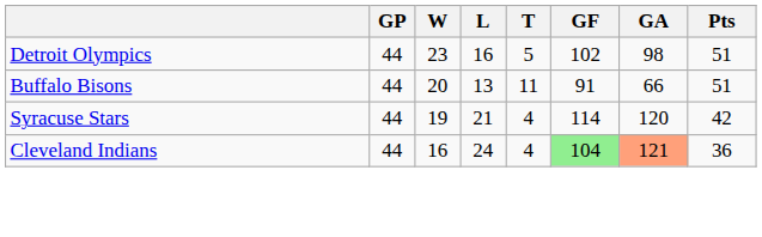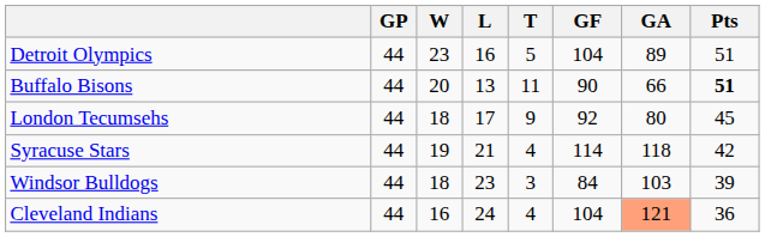 <table class="wikitable">
 <tr>
 <th width="40%"></th>
 <th width="5%">GP</th>
 <th width="5%">W</th>
 <th width="5%">L</th>
 <th width="5%">T</th>
 <th width="7.5%">GF</th>
 <th width="7.5%">GA</th>
 <th width="7.5%">Pts</th>
 </tr>
 <tr align="center">
 <td align="left"><a href='#'>Detroit Olympics</a></td>
 <td>44</td>
 <td>23</td>
 <td>16</td>
 <td>5</td>
-<td>102</td>
-<td>98</td>
+<td>104</td>
+<td>89</td>
 <td>51</td>
 </tr>
 <tr align="center">
 <td align="left"><a href='#'>Buffalo Bisons</a></td>
 <td>44</td>
 <td>20</td>
 <td>13</td>
 <td>11</td>
-<td>91</td>
+<td>90</td>
 <td>66</td>
-<td>51</td>
+<td><strong>51</strong></td>
+</tr>
+<tr align="center">
+<td align="left"><a href='#'>London Tecumsehs</a></td>
+<td>44</td>
+<td>18</td>
+<td>17</td>
+<td>9</td>
+<td>92</td>
+<td>80</td>
+<td>45</td>
 </tr>
 <tr align="center">
 <td align="left"><a href='#'>Syracuse Stars</a></td>
 <td>44</td>
 <td>19</td>
 <td>21</td>
 <td>4</td>
 <td>114</td>
-<td>120</td>
+<td>118</td>
 <td>42</td>
+</tr>
+<tr align="center">
+<td align="left"><a href='#'>Windsor Bulldogs</a></td>
+<td>44</td>
+<td>18</td>
+<td>23</td>
+<td>3</td>
+<td>84</td>
+<td>103</td>
+<td>39</td>
 </tr>
 <tr align="center">
 <td align="left"><a href='#'>Cleveland Indians</a></td>
 <td>44</td>
 <td>16</td>
 <td>24</td>
 <td>4</td>
-<td style="background: lightgreen;">104</td>
+<td>104</td>
 <td style="background: lightsalmon;">121</td>
 <td>36</td>
 </tr>
 </table>
